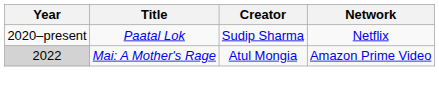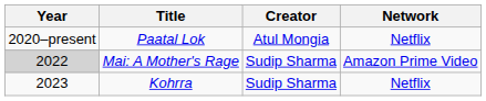 <table class="wikitable sortable" style="text-align:center;">
 <tr>
 <th>Year</th>
 <th>Title</th>
 <th>Creator</th>
 <th>Network</th>
 </tr>
 <tr>
 <td>2020–present</td>
 <td><em><a href='#'>Paatal Lok</a></em></td>
-<td><a href='#'>Sudip Sharma</a></td>
+<td><a href='#'>Atul Mongia</a></td>
 <td><a href='#'>Netflix</a></td>
 </tr>
 <tr>
 <td style="background: lightgrey;">2022</td>
 <td><em><a href='#'>Mai: A Mother's Rage</a></em></td>
-<td><a href='#'>Atul Mongia</a></td>
+<td><a href='#'>Sudip Sharma</a></td>
 <td><a href='#'>Amazon Prime Video</a></td>
 </tr>
+<tr>
+<td>2023</td>
+<td><em><a href='#'>Kohrra</a></em></td>
+<td><a href='#'>Sudip Sharma</a></td>
+<td><a href='#'>Netflix</a></td>
+</tr>
 </table>
